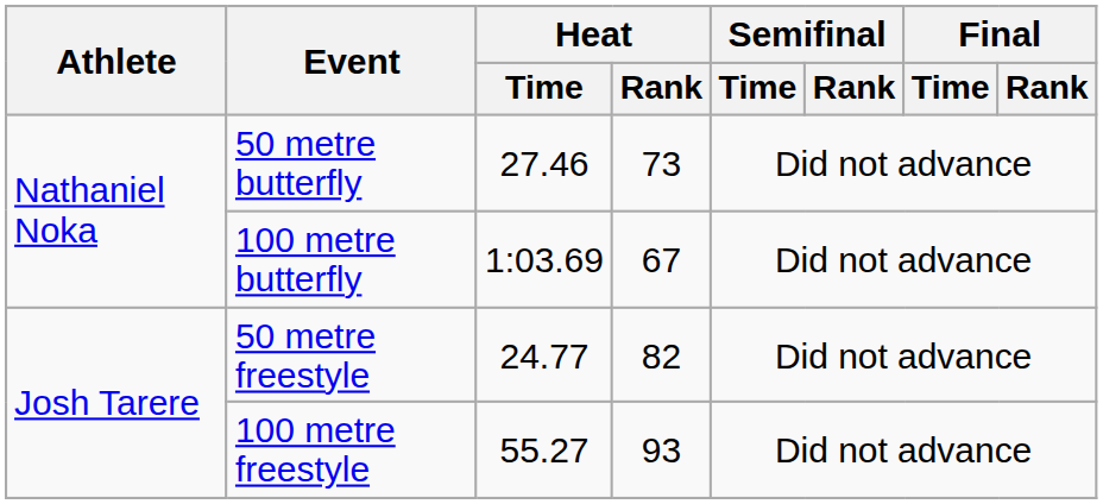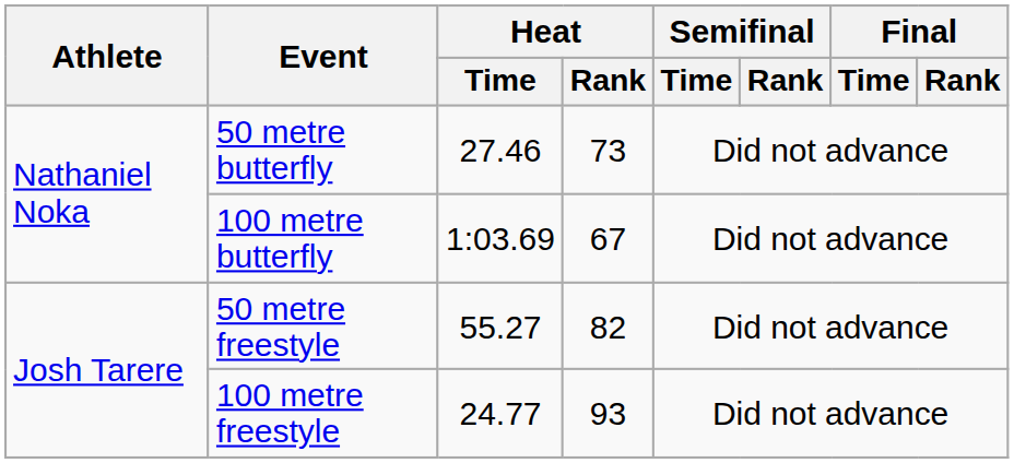 <table class="wikitable" style="text-align:center; font-size:90%; width:50%;">
 <tr>
 <th rowspan="2">Athlete</th>
 <th rowspan="2">Event</th>
 <th colspan="2">Heat</th>
 <th colspan="2">Semifinal</th>
 <th colspan="2">Final</th>
 </tr>
 <tr style="font-size:95%">
 <th>Time</th>
 <th>Rank</th>
 <th>Time</th>
 <th>Rank</th>
 <th>Time</th>
 <th>Rank</th>
 </tr>
 <tr>
 <td align=left rowspan=2><a href='#'>Nathaniel Noka</a></td>
 <td align=left><a href='#'>50 metre butterfly</a></td>
 <td>27.46</td>
 <td>73</td>
 <td colspan=4>Did not advance</td>
 </tr>
 <tr>
 <td align=left><a href='#'>100 metre butterfly</a></td>
 <td>1:03.69</td>
 <td>67</td>
 <td colspan=4>Did not advance</td>
 </tr>
 <tr>
 <td align=left rowspan=2><a href='#'>Josh Tarere</a></td>
 <td align=left><a href='#'>50 metre freestyle</a></td>
-<td>24.77</td>
+<td>55.27</td>
 <td>82</td>
 <td colspan=4>Did not advance</td>
 </tr>
 <tr>
 <td align=left><a href='#'>100 metre freestyle</a></td>
-<td>55.27</td>
+<td>24.77</td>
 <td>93</td>
 <td colspan=4>Did not advance</td>
 </tr>
 </table>
